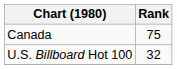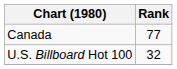 <table class="wikitable">
 <tr>
 <th>Chart (1980)</th>
 <th style="text-align:center;">Rank</th>
 </tr>
 <tr>
 <td>Canada </td>
-<td style="text-align:center;">75</td>
+<td style="text-align:center;">77</td>
 </tr>
 <tr>
 <td>U.S. <em>Billboard</em> Hot 100 </td>
 <td style="text-align:center;">32</td>
 </tr>
 <tr>
 </tr>
 </table>
